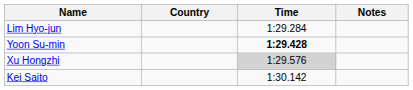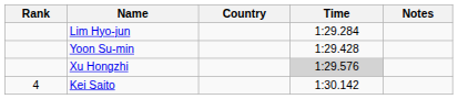 <table class="wikitable sortable" style="text-align:center" width=50%>
 <tr>
+<th>Rank</th>
 <th>Name</th>
 <th>Country</th>
 <th>Time</th>
 <th>Notes</th>
 </tr>
 <tr>
+<td></td>
 <td align=left><a href='#'>Lim Hyo-jun</a></td>
 <td align=left></td>
 <td>1:29.284</td>
 <td></td>
 </tr>
 <tr>
+<td></td>
 <td align=left><a href='#'>Yoon Su-min</a></td>
 <td align=left></td>
-<td><strong>1:29.428</strong></td>
+<td>1:29.428</td>
 <td></td>
 </tr>
 <tr>
+<td></td>
 <td align=left><a href='#'>Xu Hongzhi</a></td>
 <td align=left></td>
 <td style="background: lightgrey;">1:29.576</td>
 <td></td>
 </tr>
 <tr>
+<td>4</td>
 <td align=left><a href='#'>Kei Saito</a></td>
 <td align=left></td>
 <td>1:30.142</td>
 <td></td>
 </tr>
 </table>
